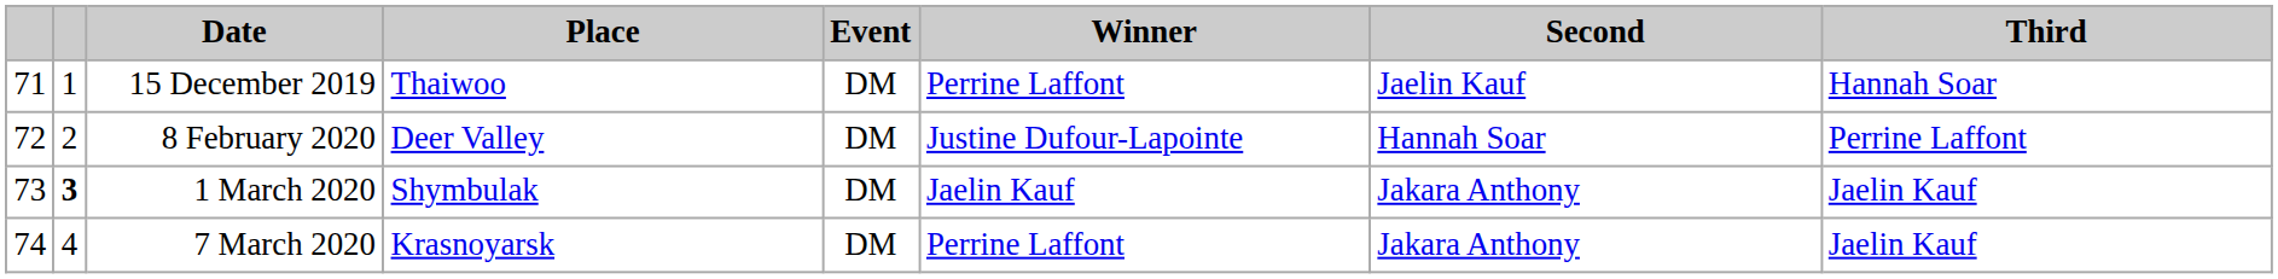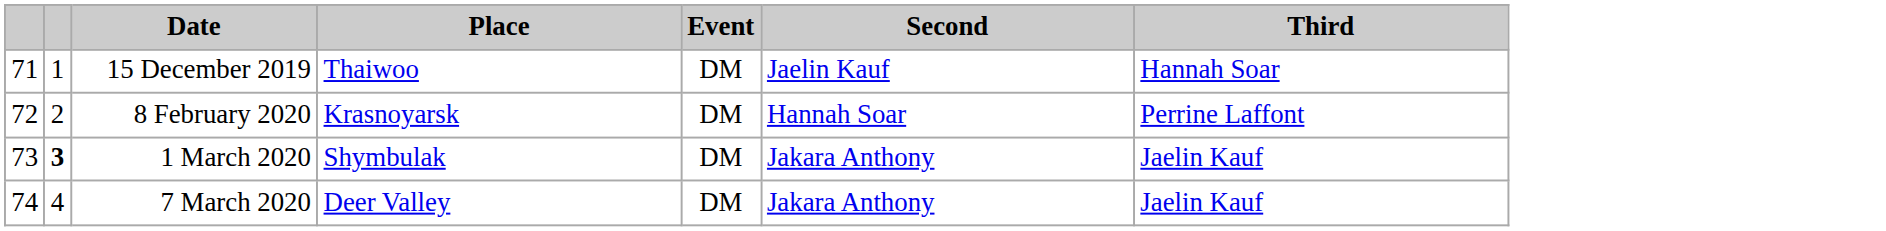 <table class="wikitable plainrowheaders" style="background:#fff; font-size:86%; line-height:16px; border:grey solid 1px; border-collapse:collapse;">
 <tr>
 <th scope="col" style="background:#ccc; width=20 px;"></th>
 <th scope="col" style="background:#ccc; width=30 px;"></th>
 <th scope="col" style="background:#ccc; width:120px;">Date</th>
 <th scope="col" style="background:#ccc; width:180px;">Place</th>
 <th scope="col" style="background:#ccc; width:15px;">Event</th>
-<th scope="col" style="background:#ccc; width:185px;">Winner</th>
 <th scope="col" style="background:#ccc; width:185px;">Second</th>
 <th scope="col" style="background:#ccc; width:185px;">Third</th>
 </tr>
 <tr>
 <td align="center">71</td>
 <td align="center">1</td>
 <td align="right">15 December 2019</td>
 <td> <a href='#'>Thaiwoo</a></td>
 <td align="center">DM</td>
-<td> <a href='#'>Perrine Laffont</a></td>
 <td> <a href='#'>Jaelin Kauf</a></td>
 <td> <a href='#'>Hannah Soar</a></td>
 </tr>
 <tr>
 <td align="center">72</td>
 <td align="center">2</td>
 <td align="right">8 February 2020</td>
-<td> <a href='#'>Deer Valley</a></td>
+<td> <a href='#'>Krasnoyarsk</a></td>
 <td align="center">DM</td>
-<td> <a href='#'>Justine Dufour-Lapointe</a></td>
 <td> <a href='#'>Hannah Soar</a></td>
 <td> <a href='#'>Perrine Laffont</a></td>
 </tr>
 <tr>
 <td align="center">73</td>
 <td align="center"><strong>3</strong></td>
 <td align="right">1 March 2020</td>
 <td> <a href='#'>Shymbulak</a></td>
 <td align="center">DM</td>
-<td> <a href='#'>Jaelin Kauf</a></td>
 <td> <a href='#'>Jakara Anthony</a></td>
 <td> <a href='#'>Jaelin Kauf</a></td>
 </tr>
 <tr>
 <td align="center">74</td>
 <td align="center">4</td>
 <td align="right">7 March 2020</td>
-<td> <a href='#'>Krasnoyarsk</a></td>
+<td> <a href='#'>Deer Valley</a></td>
 <td align="center">DM</td>
-<td> <a href='#'>Perrine Laffont</a></td>
 <td> <a href='#'>Jakara Anthony</a></td>
 <td> <a href='#'>Jaelin Kauf</a></td>
 </tr>
 </table>
